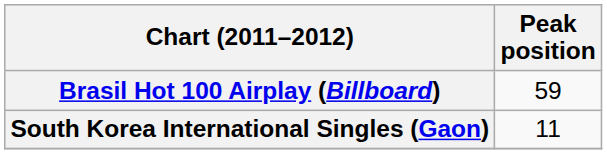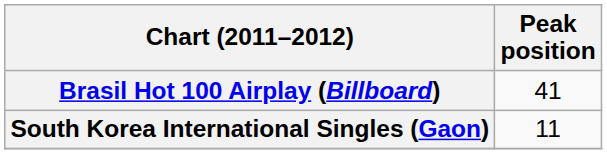 <table class="wikitable sortable plainrowheaders">
 <tr>
 <th scope="col">Chart (2011–2012)</th>
 <th scope="col">Peak<br>position</th>
 </tr>
 <tr>
 <th scope="row"><a href='#'>Brasil Hot 100 Airplay</a> (<em><a href='#'>Billboard</a></em>)</th>
-<td style="text-align:center;">59</td>
+<td style="text-align:center;">41</td>
 </tr>
 <tr>
 <th scope="row">South Korea International Singles (<a href='#'>Gaon</a>)</th>
 <td style="text-align:center;">11</td>
 </tr>
 <tr>
 </tr>
 </table>
